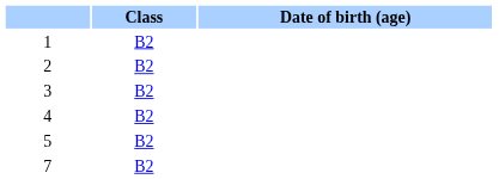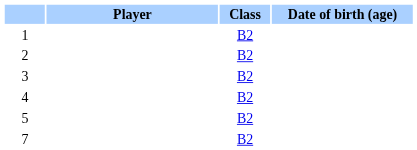 <table class="sortable" border="0" cellspacing="2" cellpadding="2">
 <tr style="background-color:#AAD0FF">
 <th width=8%></th>
+<th width=34%>Player</th>
 <th width=10%>Class</th>
 <th width=28%>Date of birth (age)</th>
 </tr>
 <tr>
 <td style="text-align: center;">1</td>
+<td></td>
 <td style="text-align: center;"><a href='#'>B2</a></td>
 <td style="text-align: center;"></td>
 </tr>
 <tr>
 <td style="text-align: center;">2</td>
+<td></td>
 <td style="text-align: center;"><a href='#'>B2</a></td>
 <td style="text-align: center;"></td>
 </tr>
 <tr>
 <td style="text-align: center;">3</td>
+<td></td>
 <td style="text-align: center;"><a href='#'>B2</a></td>
 <td style="text-align: center;"></td>
 </tr>
 <tr>
 <td style="text-align: center;">4</td>
+<td></td>
 <td style="text-align: center;"><a href='#'>B2</a></td>
 <td style="text-align: center;"></td>
 </tr>
 <tr>
 <td style="text-align: center;">5</td>
+<td></td>
 <td style="text-align: center;"><a href='#'>B2</a></td>
 <td style="text-align: center;"></td>
 </tr>
 <tr>
 <td style="text-align: center;">7</td>
+<td></td>
 <td style="text-align: center;"><a href='#'>B2</a></td>
 <td style="text-align: center;"></td>
 </tr>
 </table>
